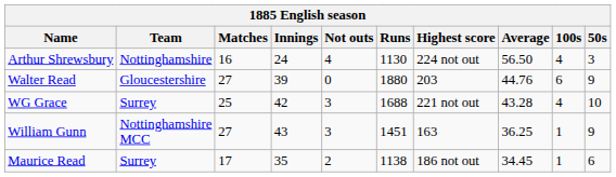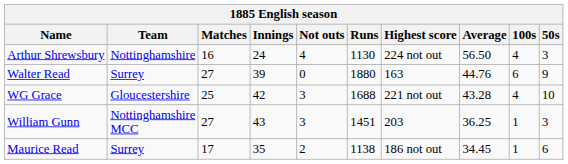 <table class="wikitable">
 <tr>
 <th bgcolor="#efefef" colspan="10">1885 English season</th>
 </tr>
 <tr bgcolor="#efefef">
 <th>Name</th>
 <th>Team</th>
 <th>Matches</th>
 <th>Innings</th>
 <th>Not outs</th>
 <th>Runs</th>
 <th>Highest score</th>
 <th>Average</th>
 <th>100s</th>
 <th>50s</th>
 </tr>
 <tr>
 <td><a href='#'>Arthur Shrewsbury</a></td>
 <td><a href='#'>Nottinghamshire</a></td>
 <td>16</td>
 <td>24</td>
 <td>4</td>
 <td>1130</td>
 <td>224 not out</td>
 <td>56.50</td>
 <td>4</td>
 <td>3</td>
 </tr>
 <tr>
 <td><a href='#'>Walter Read</a></td>
-<td><a href='#'>Gloucestershire</a></td>
+<td><a href='#'>Surrey</a></td>
 <td>27</td>
 <td>39</td>
 <td>0</td>
 <td>1880</td>
-<td>203</td>
+<td>163</td>
 <td>44.76</td>
 <td>6</td>
 <td>9</td>
 </tr>
 <tr>
 <td><a href='#'>WG Grace</a></td>
-<td><a href='#'>Surrey</a></td>
+<td><a href='#'>Gloucestershire</a></td>
 <td>25</td>
 <td>42</td>
 <td>3</td>
 <td>1688</td>
 <td>221 not out</td>
 <td>43.28</td>
 <td>4</td>
 <td>10</td>
 </tr>
 <tr>
 <td><a href='#'>William Gunn</a></td>
 <td><a href='#'>Nottinghamshire</a><br><a href='#'>MCC</a></td>
 <td>27</td>
 <td>43</td>
 <td>3</td>
 <td>1451</td>
-<td>163</td>
+<td>203</td>
 <td>36.25</td>
 <td>1</td>
-<td>9</td>
+<td>3</td>
 </tr>
 <tr>
 <td><a href='#'>Maurice Read</a></td>
 <td><a href='#'>Surrey</a></td>
 <td>17</td>
 <td>35</td>
 <td>2</td>
 <td>1138</td>
 <td>186 not out</td>
 <td>34.45</td>
 <td>1</td>
 <td>6</td>
 </tr>
 </table>
